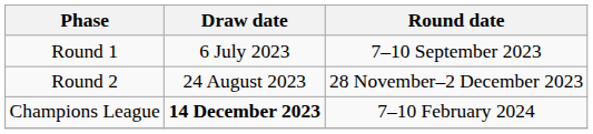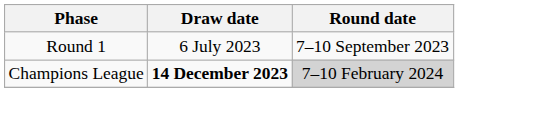 <table class="wikitable" style="text-align:center">
 <tr>
 <th>Phase</th>
 <th>Draw date</th>
 <th>Round date</th>
 </tr>
 <tr>
 <td>Round 1</td>
 <td>6 July 2023</td>
 <td>7–10 September 2023</td>
 </tr>
 <tr>
-<td>Round 2</td>
-<td>24 August 2023</td>
-<td>28 November–2 December 2023</td>
-</tr>
-<tr>
 <td>Champions League</td>
 <td><strong>14 December 2023</strong></td>
-<td>7–10 February 2024</td>
+<td style="background: lightgrey;">7–10 February 2024</td>
 </tr>
 <tr>
 </tr>
 </table>
